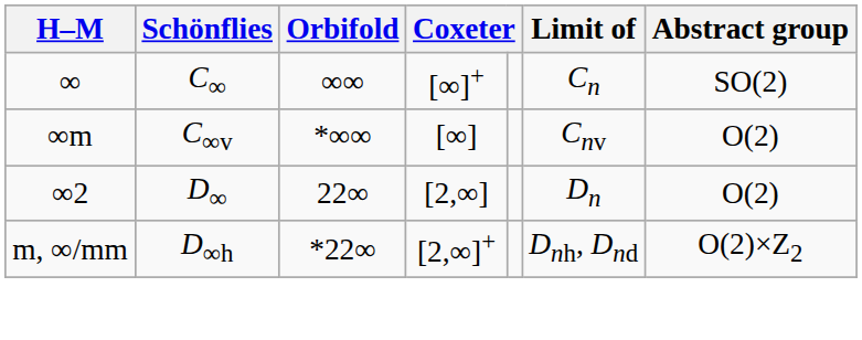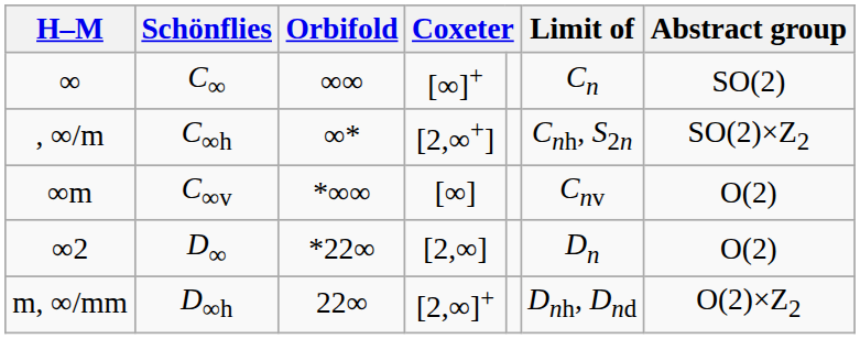 <table class="wikitable">
 <tr>
 <th><a href='#'>H–M</a></th>
 <th><a href='#'>Schönflies</a></th>
 <th><a href='#'>Orbifold</a></th>
 <th colspan=2><a href='#'>Coxeter</a></th>
 <th>Limit of</th>
 <th>Abstract group</th>
 </tr>
 <tr align=center>
 <td>∞</td>
 <td><em>C</em><sub>∞</sub></td>
 <td>∞∞</td>
 <td>[∞]<sup>+</sup></td>
 <td></td>
 <td><em>C</em><sub><em>n</em></sub></td>
 <td>SO(2)</td>
 </tr>
 <tr align=center>
+<td>, ∞/m</td>
+<td><em>C</em><sub>∞h</sub></td>
+<td>∞*</td>
+<td>[2,∞<sup>+</sup>]</td>
+<td></td>
+<td><em>C</em><sub><em>n</em>h</sub>, <em>S</em><sub>2<em>n</em></sub></td>
+<td>SO(2)×Z<sub>2</sub></td>
+</tr>
+<tr align=center>
 <td>∞m</td>
 <td><em>C</em><sub>∞v</sub></td>
 <td>*∞∞</td>
 <td>[∞]</td>
 <td></td>
 <td><em>C</em><sub><em>n</em>v</sub></td>
 <td>O(2)</td>
 </tr>
 <tr align=center>
 <td>∞2</td>
 <td><em>D</em><sub>∞</sub></td>
-<td>22∞</td>
+<td>*22∞</td>
 <td>[2,∞]</td>
 <td></td>
 <td><em>D</em><sub><em>n</em></sub></td>
 <td>O(2)</td>
 </tr>
 <tr align=center>
 <td>m, ∞/mm</td>
 <td><em>D</em><sub>∞h</sub></td>
-<td>*22∞</td>
+<td>22∞</td>
 <td>[2,∞]<sup>+</sup></td>
 <td></td>
 <td><em>D</em><sub><em>n</em>h</sub>, <em>D</em><sub><em>n</em>d</sub></td>
 <td>O(2)×Z<sub>2</sub></td>
 </tr>
 </table>
